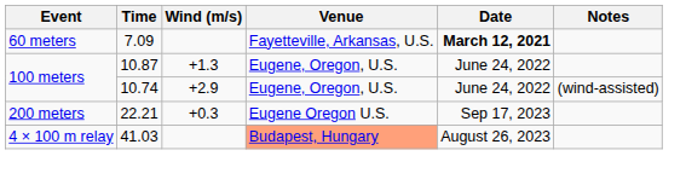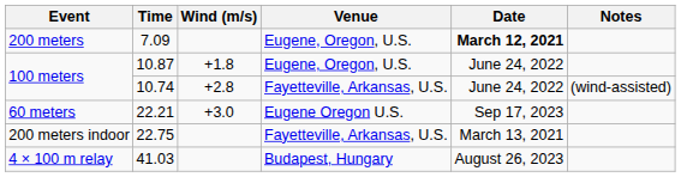 <table class=wikitable>
 <tr>
 <th>Event</th>
 <th>Time</th>
 <th>Wind (m/s)</th>
 <th>Venue</th>
 <th>Date</th>
 <th>Notes</th>
 </tr>
 <tr>
-<td><a href='#'>60 meters</a></td>
+<td><a href='#'>200 meters</a></td>
 <td align=center>7.09</td>
 <td></td>
-<td><a href='#'>Fayetteville, Arkansas</a>, U.S.</td>
+<td><a href='#'>Eugene, Oregon</a>, U.S.</td>
 <td align=right><strong>March 12, 2021</strong></td>
 <td></td>
 </tr>
 <tr>
 <td rowspan=2><a href='#'>100 meters</a></td>
 <td align=center>10.87</td>
-<td align=center>+1.3</td>
+<td align=center>+1.8</td>
 <td><a href='#'>Eugene, Oregon</a>, U.S.</td>
 <td align=right>June 24, 2022</td>
 <td></td>
 </tr>
 <tr>
 <td align=center>10.74 </td>
-<td align=center>+2.9</td>
-<td><a href='#'>Eugene, Oregon</a>, U.S.</td>
+<td align=center>+2.8</td>
+<td><a href='#'>Fayetteville, Arkansas</a>, U.S.</td>
 <td align=right>June 24, 2022</td>
 <td>(wind-assisted)</td>
 </tr>
 <tr>
-<td><a href='#'>200 meters</a></td>
+<td><a href='#'>60 meters</a></td>
 <td align=center>22.21</td>
-<td align="center">+0.3</td>
+<td align="center">+3.0</td>
 <td><a href='#'>Eugene Oregon</a> U.S.</td>
 <td align="right">Sep 17, 2023</td>
+<td></td>
+</tr>
+<tr>
+<td>200 meters indoor</td>
+<td align=center>22.75</td>
+<td></td>
+<td><a href='#'>Fayetteville, Arkansas</a>, U.S.</td>
+<td align=right>March 13, 2021</td>
 <td></td>
 </tr>
 <tr>
 <td><a href='#'>4 × 100 m relay</a></td>
 <td align=center>41.03</td>
 <td></td>
-<td style="background: lightsalmon;"><a href='#'>Budapest, Hungary</a></td>
+<td><a href='#'>Budapest, Hungary</a></td>
 <td align=right>August 26, 2023</td>
 <td></td>
 </tr>
 </table>
